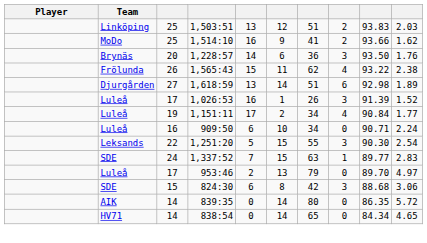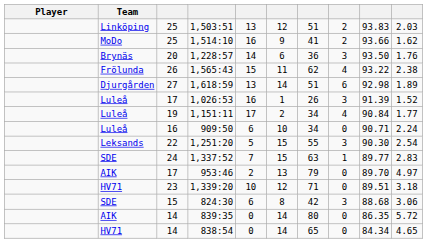 <table class="wikitable sortable" style="text-align: center">
 <tr>
 <th style="width: 10em;">Player</th>
 <th>Team</th>
 <th style="width: 3em;"></th>
 <th style="width: 3em;"></th>
 <th style="width: 3em;"></th>
 <th style="width: 3em;"></th>
 <th style="width: 3em;"></th>
 <th style="width: 3em;"></th>
 <th style="width: 3em;"></th>
 <th style="width: 3em;"></th>
 </tr>
 <tr>
 <td align="left"></td>
 <td align="left"><a href='#'>Linköping</a></td>
 <td>25</td>
 <td align="right">1,503:51</td>
 <td>13</td>
 <td>12</td>
 <td>51</td>
 <td>2</td>
 <td>93.83</td>
 <td>2.03</td>
 </tr>
 <tr>
 <td align="left"></td>
 <td align="left"><a href='#'>MoDo</a></td>
 <td>25</td>
 <td align="right">1,514:10</td>
 <td>16</td>
 <td>9</td>
 <td>41</td>
 <td>2</td>
 <td>93.66</td>
 <td>1.62</td>
 </tr>
 <tr>
 <td align="left"></td>
 <td align="left"><a href='#'>Brynäs</a></td>
 <td>20</td>
 <td align="right">1,228:57</td>
 <td>14</td>
 <td>6</td>
 <td>36</td>
 <td>3</td>
 <td>93.50</td>
 <td>1.76</td>
 </tr>
 <tr>
 <td align="left"></td>
 <td align="left"><a href='#'>Frölunda</a></td>
 <td>26</td>
 <td align="right">1,565:43</td>
 <td>15</td>
 <td>11</td>
 <td>62</td>
 <td>4</td>
 <td>93.22</td>
 <td>2.38</td>
 </tr>
 <tr>
 <td align="left"></td>
 <td align="left"><a href='#'>Djurgården</a></td>
 <td>27</td>
 <td align="right">1,618:59</td>
 <td>13</td>
 <td>14</td>
 <td>51</td>
 <td>6</td>
 <td>92.98</td>
 <td>1.89</td>
 </tr>
 <tr>
 <td align="left"></td>
 <td align="left"><a href='#'>Luleå</a></td>
 <td>17</td>
 <td align="right">1,026:53</td>
 <td>16</td>
 <td>1</td>
 <td>26</td>
 <td>3</td>
 <td>91.39</td>
 <td>1.52</td>
 </tr>
 <tr>
 <td align="left"></td>
 <td align="left"><a href='#'>Luleå</a></td>
 <td>19</td>
 <td align="right">1,151:11</td>
 <td>17</td>
 <td>2</td>
 <td>34</td>
 <td>4</td>
 <td>90.84</td>
 <td>1.77</td>
 </tr>
 <tr>
 <td align="left"></td>
 <td align="left"><a href='#'>Luleå</a></td>
 <td>16</td>
 <td align="right">909:50</td>
 <td>6</td>
 <td>10</td>
 <td>34</td>
 <td>0</td>
 <td>90.71</td>
 <td>2.24</td>
 </tr>
 <tr>
 <td align="left"></td>
 <td align="left"><a href='#'>Leksands</a></td>
 <td>22</td>
 <td align="right">1,251:20</td>
 <td>5</td>
 <td>15</td>
 <td>55</td>
 <td>3</td>
 <td>90.30</td>
 <td>2.54</td>
 </tr>
 <tr>
 <td align="left"></td>
 <td align="left"><a href='#'>SDE</a></td>
 <td>24</td>
 <td align="right">1,337:52</td>
 <td>7</td>
 <td>15</td>
 <td>63</td>
 <td>1</td>
 <td>89.77</td>
 <td>2.83</td>
 </tr>
 <tr>
 <td align="left"></td>
-<td align="left"><a href='#'>Luleå</a></td>
+<td align="left"><a href='#'>AIK</a></td>
 <td>17</td>
 <td align="right">953:46</td>
 <td>2</td>
 <td>13</td>
 <td>79</td>
 <td>0</td>
 <td>89.70</td>
 <td>4.97</td>
+</tr>
+<tr>
+<td align="left"></td>
+<td align="left"><a href='#'>HV71</a></td>
+<td>23</td>
+<td align="right">1,339:20</td>
+<td>10</td>
+<td>12</td>
+<td>71</td>
+<td>0</td>
+<td>89.51</td>
+<td>3.18</td>
 </tr>
 <tr>
 <td align="left"></td>
 <td align="left"><a href='#'>SDE</a></td>
 <td>15</td>
 <td align="right">824:30</td>
 <td>6</td>
 <td>8</td>
 <td>42</td>
 <td>3</td>
 <td>88.68</td>
 <td>3.06</td>
 </tr>
 <tr>
 <td align="left"></td>
 <td align="left"><a href='#'>AIK</a></td>
 <td>14</td>
 <td align="right">839:35</td>
 <td>0</td>
 <td>14</td>
 <td>80</td>
 <td>0</td>
 <td>86.35</td>
 <td>5.72</td>
 </tr>
 <tr>
 <td align="left"></td>
 <td align="left"><a href='#'>HV71</a></td>
 <td>14</td>
 <td align="right">838:54</td>
 <td>0</td>
 <td>14</td>
 <td>65</td>
 <td>0</td>
 <td>84.34</td>
 <td>4.65</td>
 </tr>
 </table>
